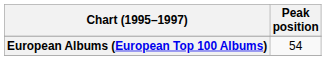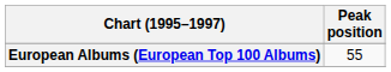 <table class="wikitable plainrowheaders sortable" style="text-align:center">
 <tr>
 <th>Chart (1995–1997)</th>
 <th>Peak<br>position</th>
 </tr>
 <tr>
 </tr>
 <tr>
 </tr>
 <tr>
 </tr>
 <tr>
 <th scope="row">European Albums (<a href='#'>European Top 100 Albums</a>)</th>
-<td>54</td>
+<td>55</td>
 </tr>
 <tr>
 </tr>
 <tr>
 </tr>
 <tr>
 </tr>
 <tr>
 </tr>
 </table>
